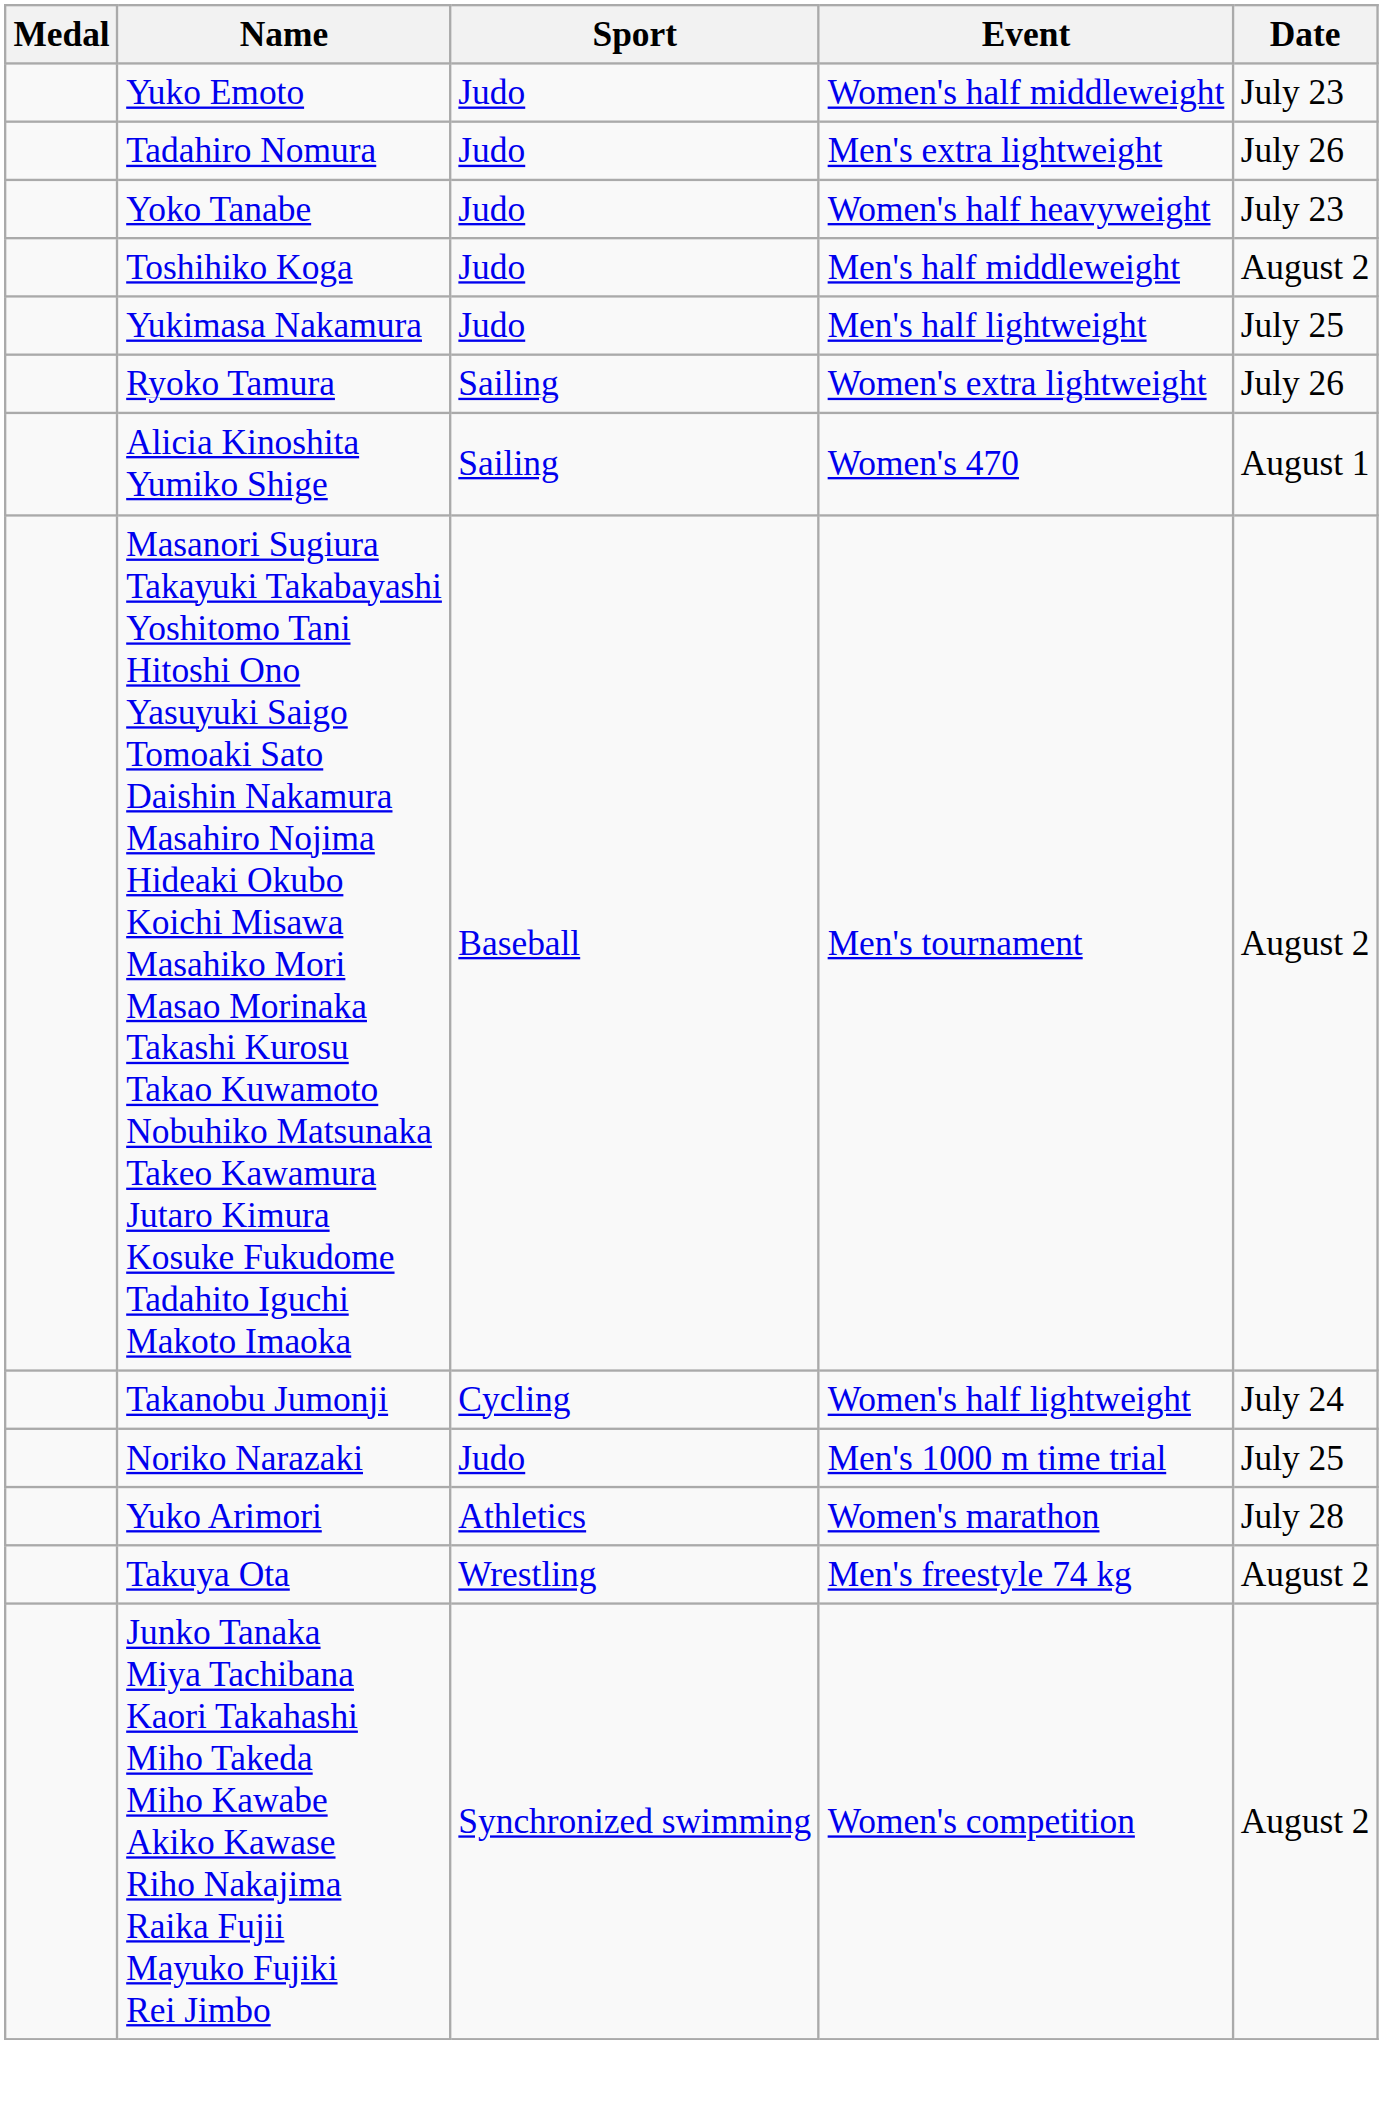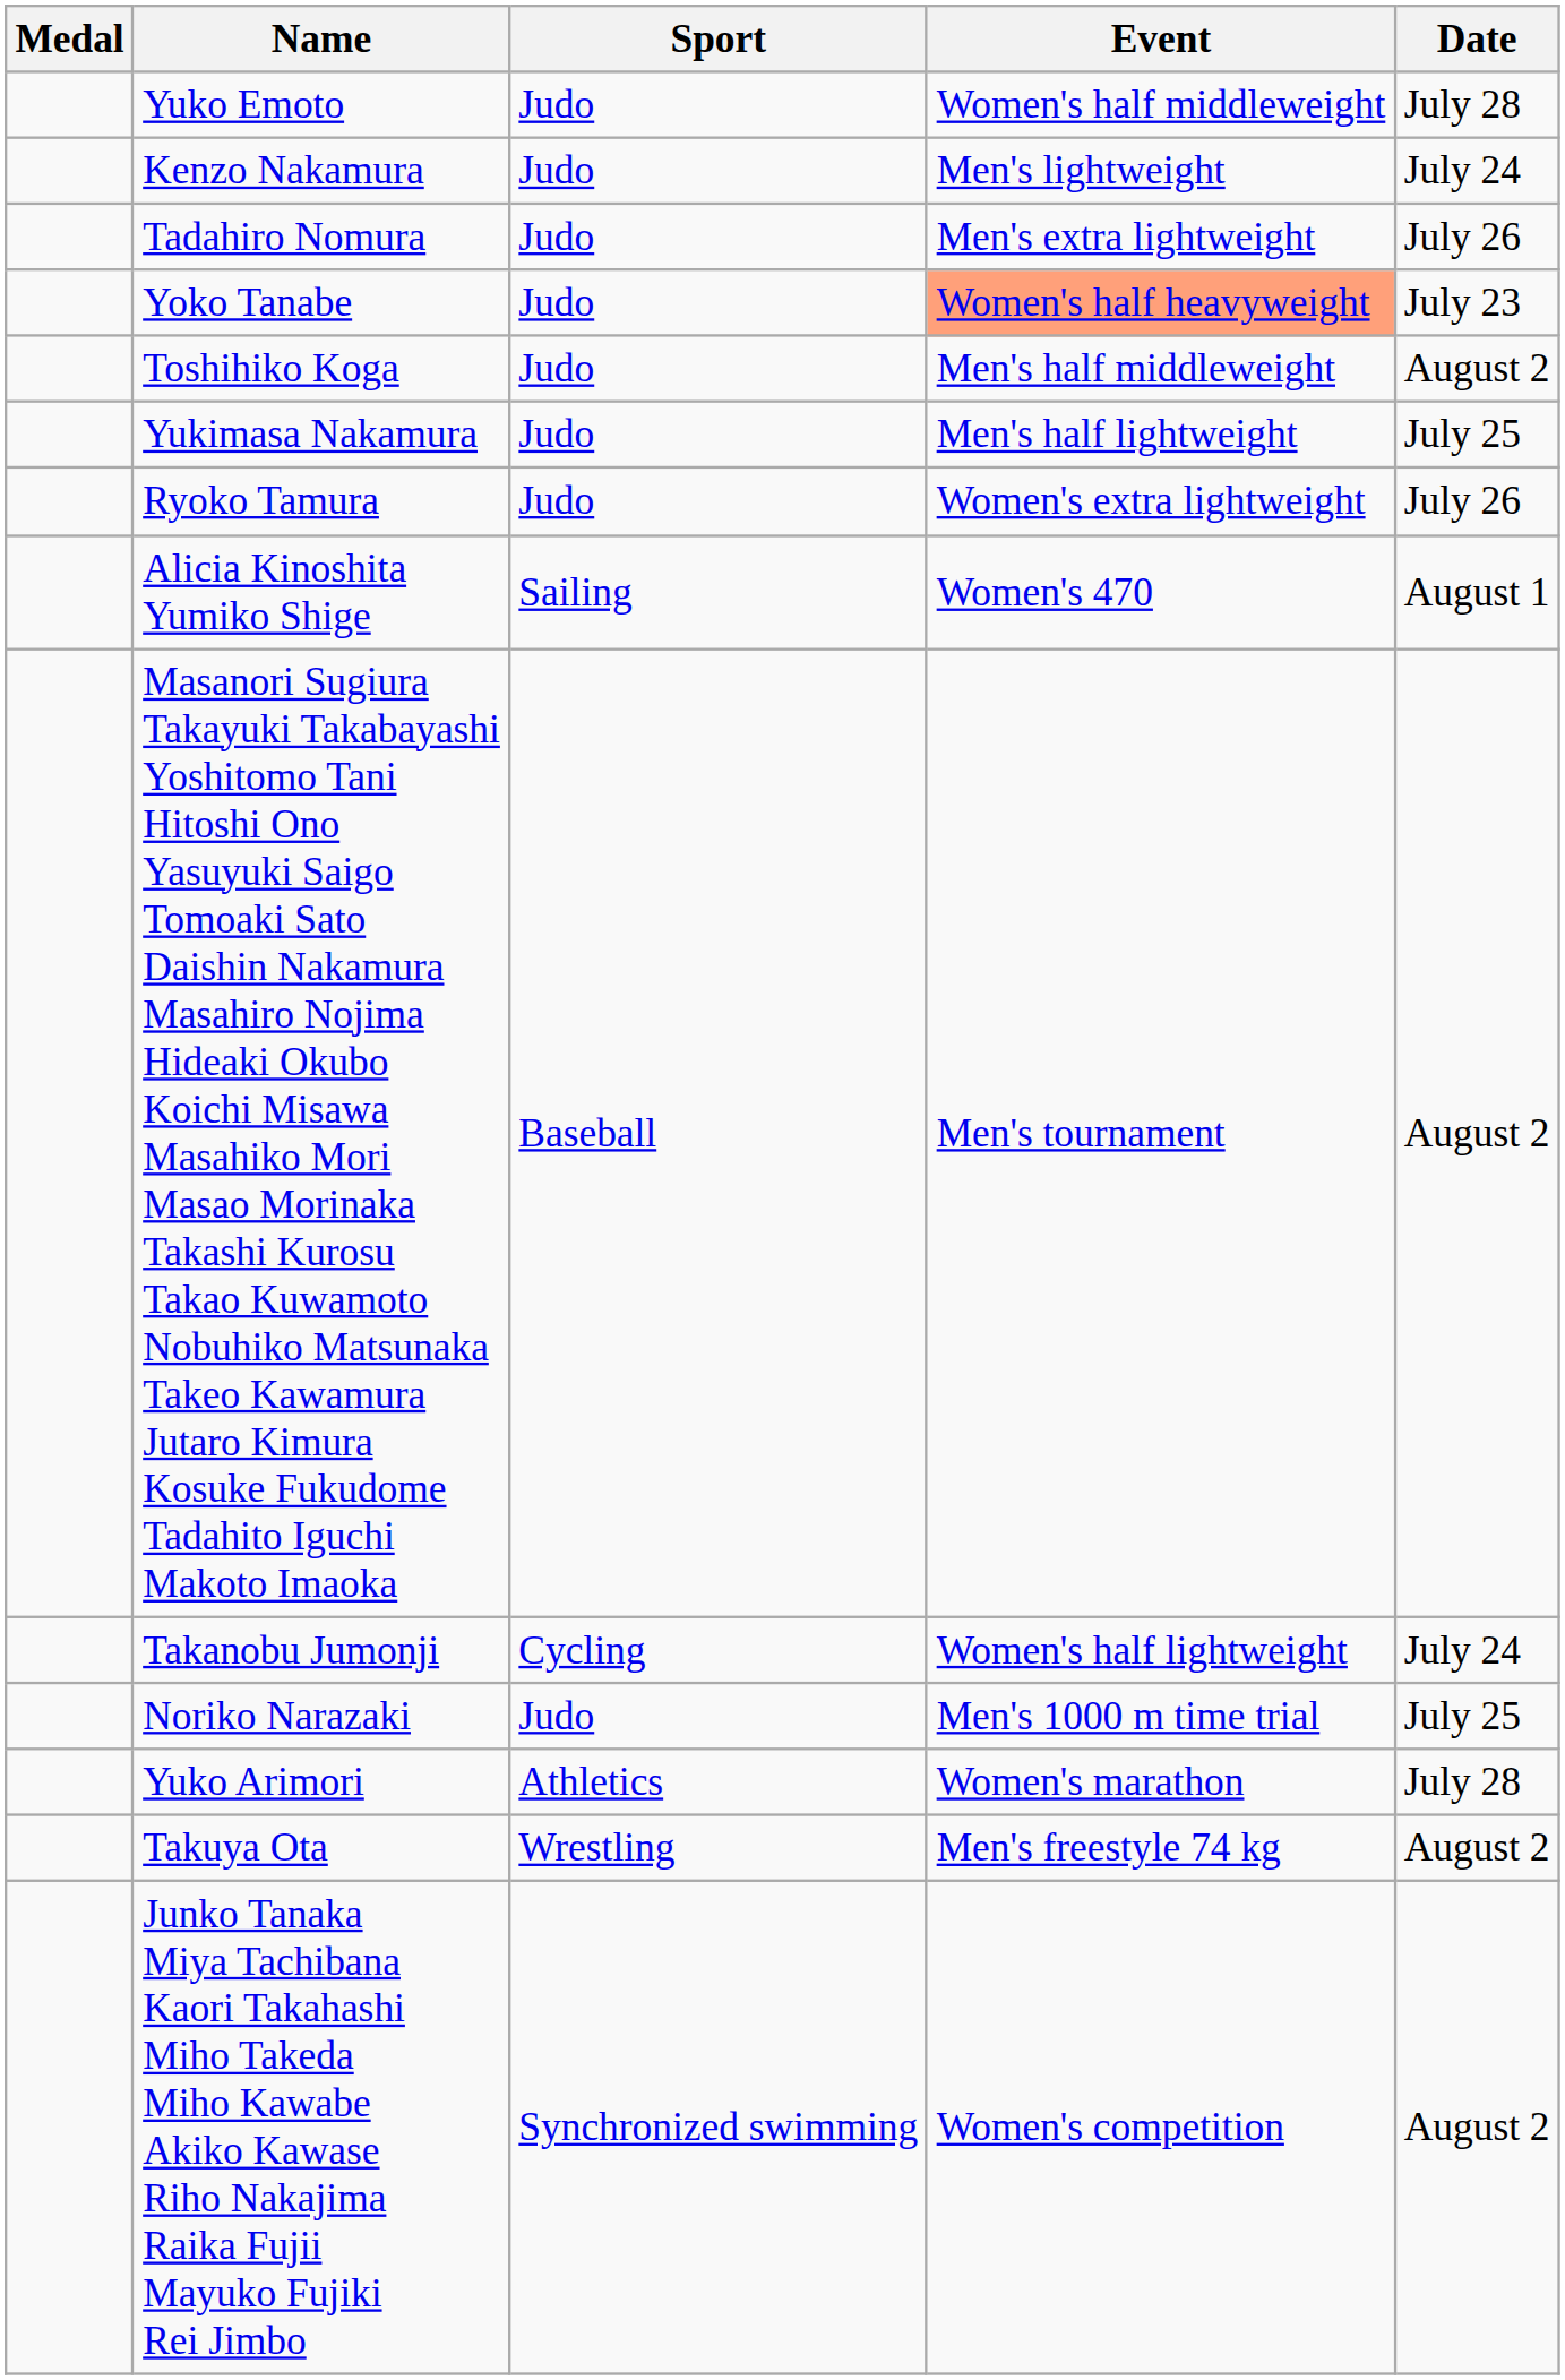 <table class="wikitable sortable" style="font-size: 95%;">
 <tr>
 <th>Medal</th>
 <th>Name</th>
 <th>Sport</th>
 <th>Event</th>
 <th>Date</th>
 </tr>
 <tr>
 <td></td>
 <td><a href='#'>Yuko Emoto</a></td>
 <td><a href='#'>Judo</a></td>
 <td><a href='#'>Women's half middleweight</a></td>
-<td>July 23</td>
+<td>July 28</td>
+</tr>
+<tr>
+<td></td>
+<td><a href='#'>Kenzo Nakamura</a></td>
+<td><a href='#'>Judo</a></td>
+<td><a href='#'>Men's lightweight</a></td>
+<td>July 24</td>
 </tr>
 <tr>
 <td></td>
 <td><a href='#'>Tadahiro Nomura</a></td>
 <td><a href='#'>Judo</a></td>
 <td><a href='#'>Men's extra lightweight</a></td>
 <td>July 26</td>
 </tr>
 <tr>
 <td></td>
 <td><a href='#'>Yoko Tanabe</a></td>
 <td><a href='#'>Judo</a></td>
-<td><a href='#'>Women's half heavyweight</a></td>
+<td style="background: lightsalmon;"><a href='#'>Women's half heavyweight</a></td>
 <td>July 23</td>
 </tr>
 <tr>
 <td></td>
 <td><a href='#'>Toshihiko Koga</a></td>
 <td><a href='#'>Judo</a></td>
 <td><a href='#'>Men's half middleweight</a></td>
 <td>August 2</td>
 </tr>
 <tr>
 <td></td>
 <td><a href='#'>Yukimasa Nakamura</a></td>
 <td><a href='#'>Judo</a></td>
 <td><a href='#'>Men's half lightweight</a></td>
 <td>July 25</td>
 </tr>
 <tr>
 <td></td>
 <td><a href='#'>Ryoko Tamura</a></td>
-<td><a href='#'>Sailing</a></td>
+<td><a href='#'>Judo</a></td>
 <td><a href='#'>Women's extra lightweight</a></td>
 <td>July 26</td>
 </tr>
 <tr>
 <td></td>
 <td><a href='#'>Alicia Kinoshita</a><br><a href='#'>Yumiko Shige</a></td>
 <td><a href='#'>Sailing</a></td>
 <td><a href='#'>Women's 470</a></td>
 <td>August 1</td>
 </tr>
 <tr>
 <td></td>
 <td><a href='#'>Masanori Sugiura</a><br><a href='#'>Takayuki Takabayashi</a><br><a href='#'>Yoshitomo Tani</a><br><a href='#'>Hitoshi Ono</a><br><a href='#'>Yasuyuki Saigo</a><br><a href='#'>Tomoaki Sato</a><br><a href='#'>Daishin Nakamura</a><br><a href='#'>Masahiro Nojima</a><br><a href='#'>Hideaki Okubo</a><br><a href='#'>Koichi Misawa</a><br><a href='#'>Masahiko Mori</a><br><a href='#'>Masao Morinaka</a><br><a href='#'>Takashi Kurosu</a><br><a href='#'>Takao Kuwamoto</a><br><a href='#'>Nobuhiko Matsunaka</a><br><a href='#'>Takeo Kawamura</a><br><a href='#'>Jutaro Kimura</a><br><a href='#'>Kosuke Fukudome</a><br><a href='#'>Tadahito Iguchi</a><br><a href='#'>Makoto Imaoka</a></td>
 <td><a href='#'>Baseball</a></td>
 <td><a href='#'>Men's tournament</a></td>
 <td>August 2</td>
 </tr>
 <tr>
 <td></td>
 <td><a href='#'>Takanobu Jumonji</a></td>
 <td><a href='#'>Cycling</a></td>
 <td><a href='#'>Women's half lightweight</a></td>
 <td>July 24</td>
 </tr>
 <tr>
 <td></td>
 <td><a href='#'>Noriko Narazaki</a></td>
 <td><a href='#'>Judo</a></td>
 <td><a href='#'>Men's 1000 m time trial</a></td>
 <td>July 25</td>
 </tr>
 <tr>
 <td></td>
 <td><a href='#'>Yuko Arimori</a></td>
 <td><a href='#'>Athletics</a></td>
 <td><a href='#'>Women's marathon</a></td>
 <td>July 28</td>
 </tr>
 <tr>
 <td></td>
 <td><a href='#'>Takuya Ota</a></td>
 <td><a href='#'>Wrestling</a></td>
 <td><a href='#'>Men's freestyle 74 kg</a></td>
 <td>August 2</td>
 </tr>
 <tr>
 <td></td>
 <td><a href='#'>Junko Tanaka</a><br><a href='#'>Miya Tachibana</a><br><a href='#'>Kaori Takahashi</a><br><a href='#'>Miho Takeda</a><br><a href='#'>Miho Kawabe</a><br><a href='#'>Akiko Kawase</a><br><a href='#'>Riho Nakajima</a><br><a href='#'>Raika Fujii</a><br><a href='#'>Mayuko Fujiki</a><br><a href='#'>Rei Jimbo</a></td>
 <td><a href='#'>Synchronized swimming</a></td>
 <td><a href='#'>Women's competition</a></td>
 <td>August 2</td>
 </tr>
 </table>
